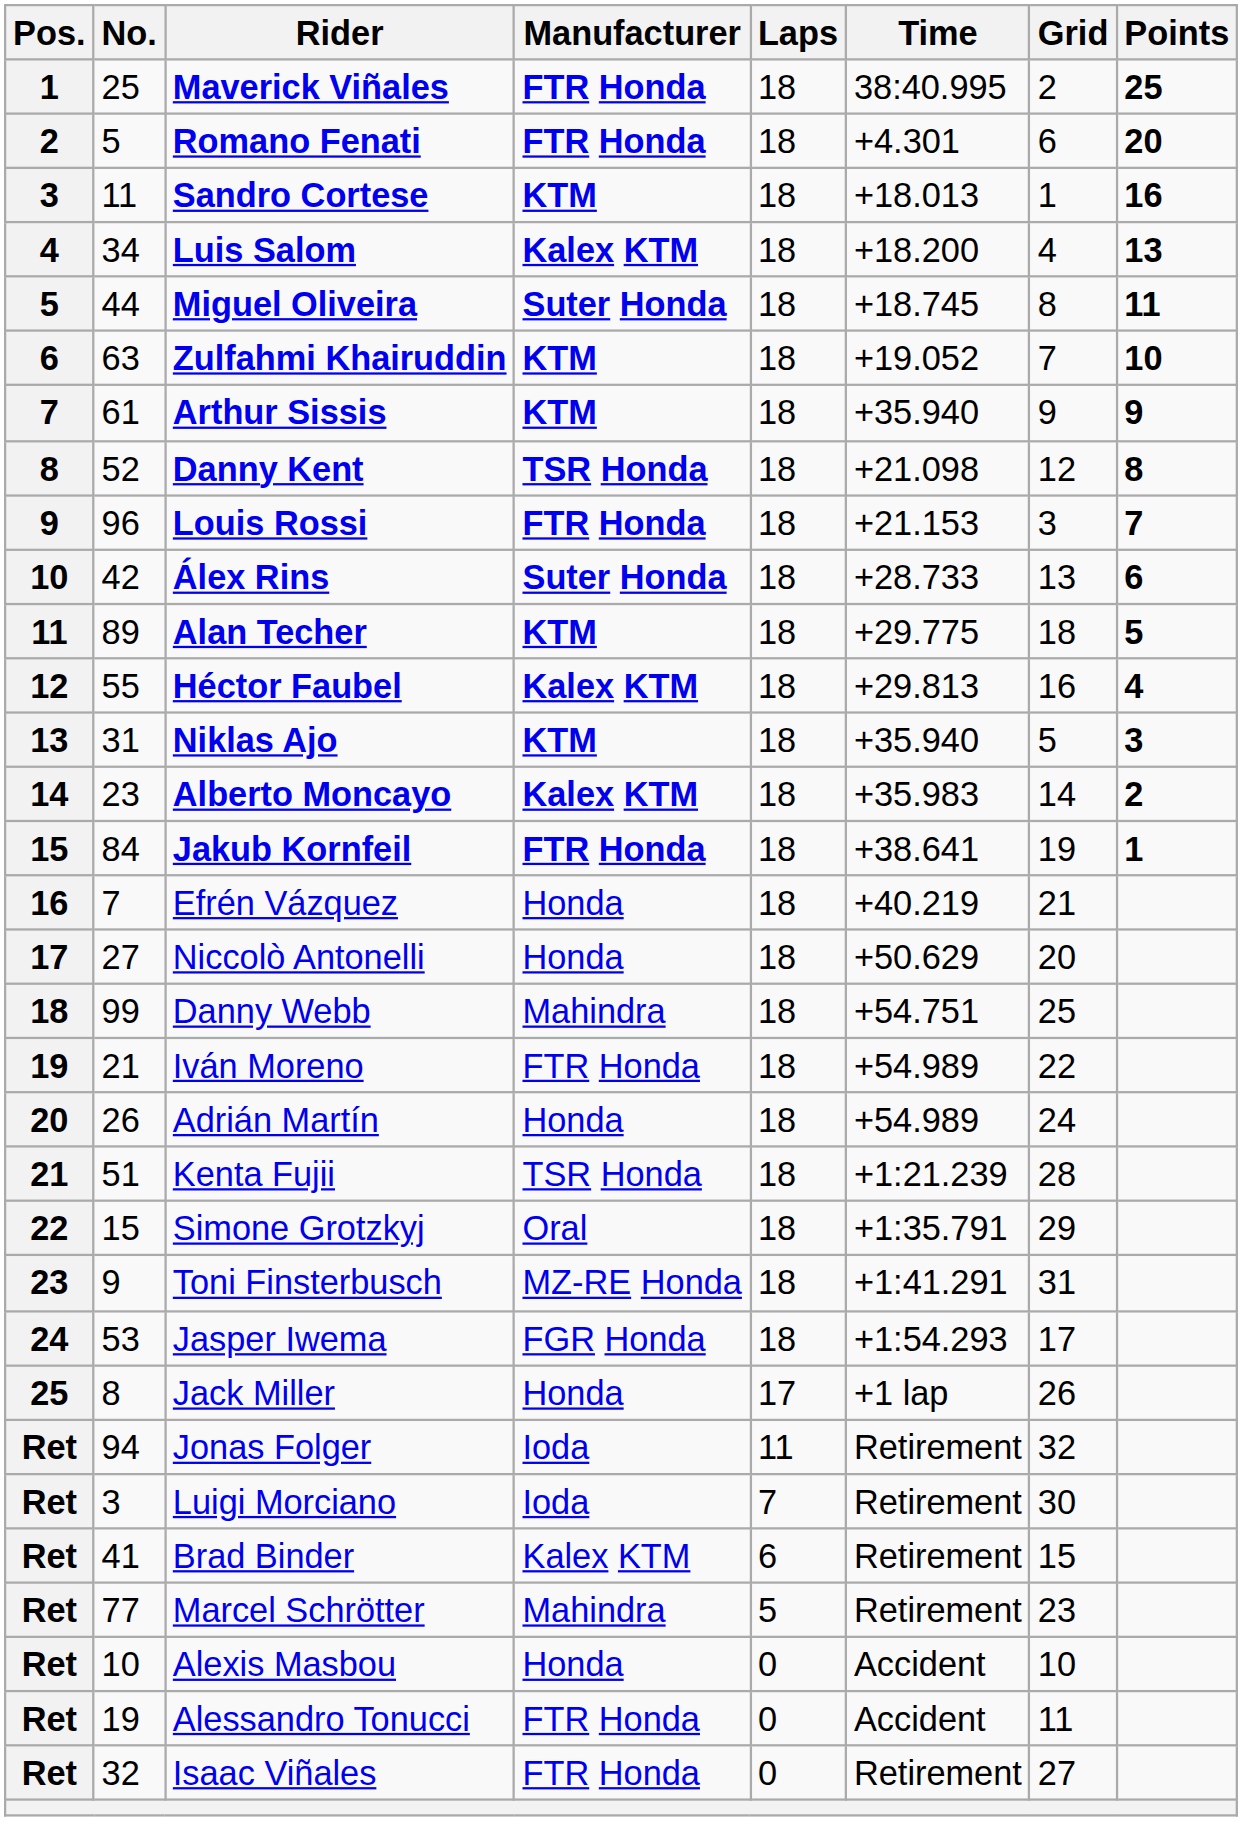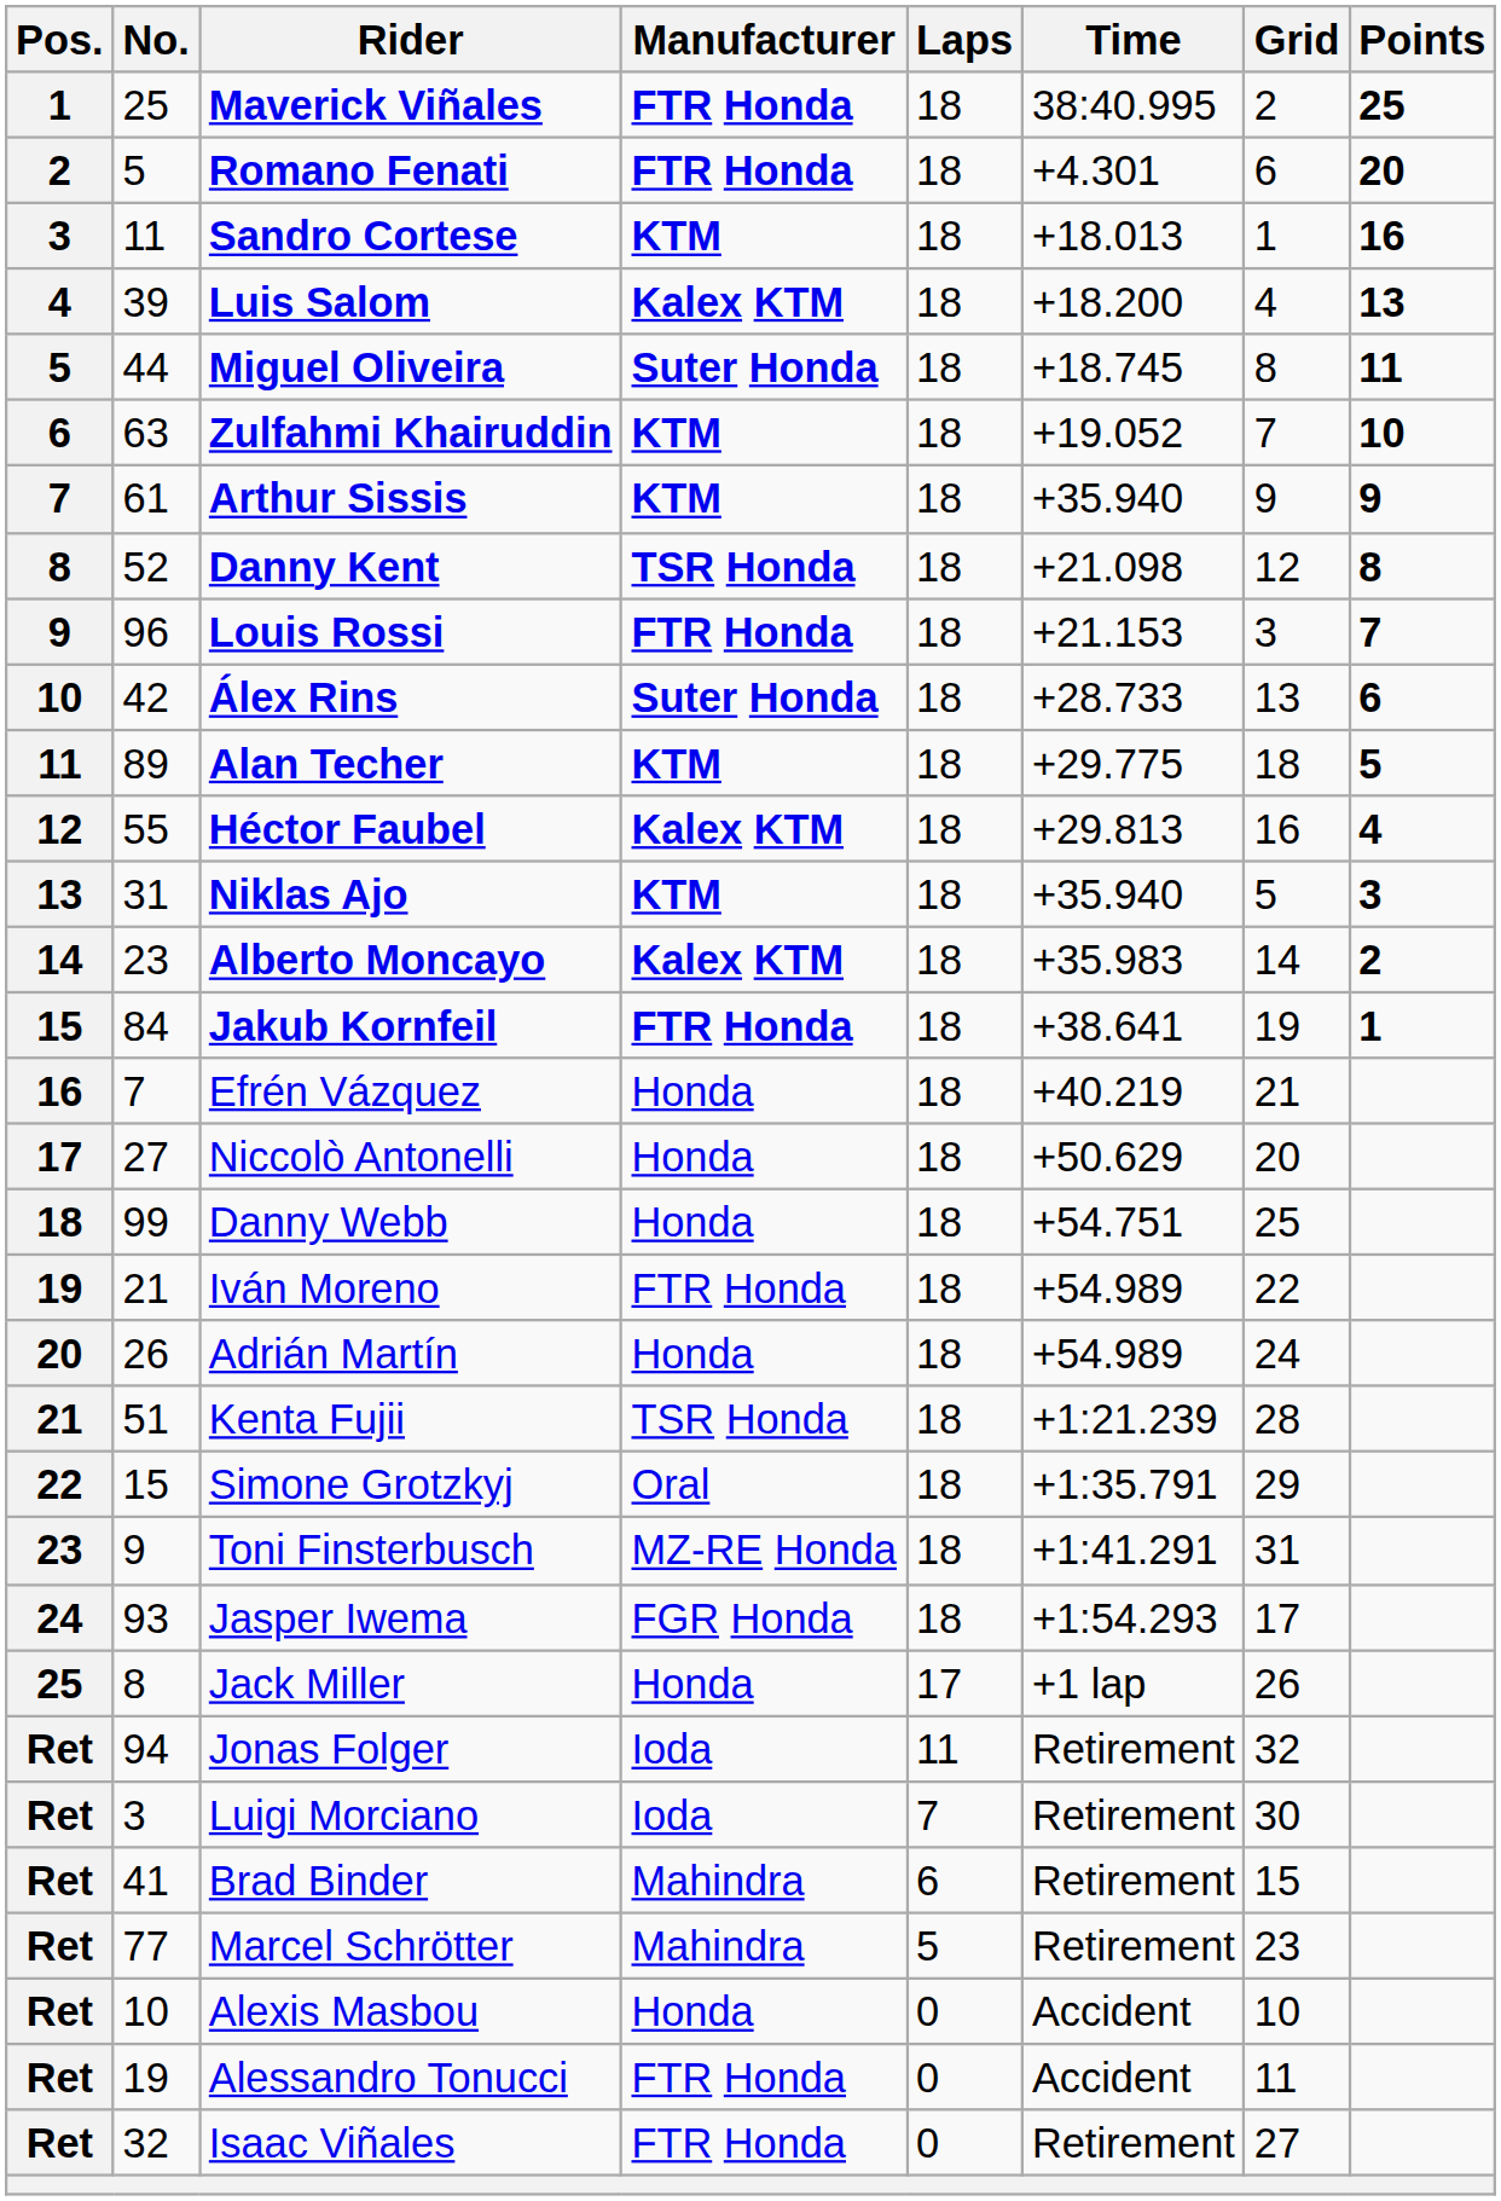 <table class="wikitable" style="font-size: 95%;">
 <tr>
 <th>Pos.</th>
 <th>No.</th>
 <th>Rider</th>
 <th>Manufacturer</th>
 <th>Laps</th>
 <th>Time</th>
 <th>Grid</th>
 <th>Points</th>
 </tr>
 <tr>
 <th>1</th>
 <td>25</td>
 <td> <strong><a href='#'>Maverick Viñales</a></strong></td>
 <td><strong><a href='#'>FTR</a> <a href='#'>Honda</a></strong></td>
 <td>18</td>
 <td>38:40.995</td>
 <td>2</td>
 <td><strong>25</strong></td>
 </tr>
 <tr>
 <th>2</th>
 <td>5</td>
 <td> <strong><a href='#'>Romano Fenati</a></strong></td>
 <td><strong><a href='#'>FTR</a> <a href='#'>Honda</a></strong></td>
 <td>18</td>
 <td>+4.301</td>
 <td>6</td>
 <td><strong>20</strong></td>
 </tr>
 <tr>
 <th>3</th>
 <td>11</td>
 <td> <strong><a href='#'>Sandro Cortese</a></strong></td>
 <td><strong><a href='#'>KTM</a></strong></td>
 <td>18</td>
 <td>+18.013</td>
 <td>1</td>
 <td><strong>16</strong></td>
 </tr>
 <tr>
 <th>4</th>
-<td>34</td>
+<td>39</td>
 <td> <strong><a href='#'>Luis Salom</a></strong></td>
 <td><strong><a href='#'>Kalex</a> <a href='#'>KTM</a></strong></td>
 <td>18</td>
 <td>+18.200</td>
 <td>4</td>
 <td><strong>13</strong></td>
 </tr>
 <tr>
 <th>5</th>
 <td>44</td>
 <td> <strong><a href='#'>Miguel Oliveira</a></strong></td>
 <td><strong><a href='#'>Suter</a> <a href='#'>Honda</a></strong></td>
 <td>18</td>
 <td>+18.745</td>
 <td>8</td>
 <td><strong>11</strong></td>
 </tr>
 <tr>
 <th>6</th>
 <td>63</td>
 <td> <strong><a href='#'>Zulfahmi Khairuddin</a></strong></td>
 <td><strong><a href='#'>KTM</a></strong></td>
 <td>18</td>
 <td>+19.052</td>
 <td>7</td>
 <td><strong>10</strong></td>
 </tr>
 <tr>
 <th>7</th>
 <td>61</td>
 <td> <strong><a href='#'>Arthur Sissis</a></strong></td>
 <td><strong><a href='#'>KTM</a></strong></td>
 <td>18</td>
 <td>+35.940</td>
 <td>9</td>
 <td><strong>9</strong></td>
 </tr>
 <tr>
 <th>8</th>
 <td>52</td>
 <td> <strong><a href='#'>Danny Kent</a></strong></td>
 <td><strong><a href='#'>TSR</a> <a href='#'>Honda</a></strong></td>
 <td>18</td>
 <td>+21.098</td>
 <td>12</td>
 <td><strong>8</strong></td>
 </tr>
 <tr>
 <th>9</th>
 <td>96</td>
 <td> <strong><a href='#'>Louis Rossi</a></strong></td>
 <td><strong><a href='#'>FTR</a> <a href='#'>Honda</a></strong></td>
 <td>18</td>
 <td>+21.153</td>
 <td>3</td>
 <td><strong>7</strong></td>
 </tr>
 <tr>
 <th>10</th>
 <td>42</td>
 <td> <strong><a href='#'>Álex Rins</a></strong></td>
 <td><strong><a href='#'>Suter</a> <a href='#'>Honda</a></strong></td>
 <td>18</td>
 <td>+28.733</td>
 <td>13</td>
 <td><strong>6</strong></td>
 </tr>
 <tr>
 <th>11</th>
 <td>89</td>
 <td> <strong><a href='#'>Alan Techer</a></strong></td>
 <td><strong><a href='#'>KTM</a></strong></td>
 <td>18</td>
 <td>+29.775</td>
 <td>18</td>
 <td><strong>5</strong></td>
 </tr>
 <tr>
 <th>12</th>
 <td>55</td>
 <td> <strong><a href='#'>Héctor Faubel</a></strong></td>
 <td><strong><a href='#'>Kalex</a> <a href='#'>KTM</a></strong></td>
 <td>18</td>
 <td>+29.813</td>
 <td>16</td>
 <td><strong>4</strong></td>
 </tr>
 <tr>
 <th>13</th>
 <td>31</td>
 <td> <strong><a href='#'>Niklas Ajo</a></strong></td>
 <td><strong><a href='#'>KTM</a></strong></td>
 <td>18</td>
 <td>+35.940</td>
 <td>5</td>
 <td><strong>3</strong></td>
 </tr>
 <tr>
 <th>14</th>
 <td>23</td>
 <td> <strong><a href='#'>Alberto Moncayo</a></strong></td>
 <td><strong><a href='#'>Kalex</a> <a href='#'>KTM</a></strong></td>
 <td>18</td>
 <td>+35.983</td>
 <td>14</td>
 <td><strong>2</strong></td>
 </tr>
 <tr>
 <th>15</th>
 <td>84</td>
 <td> <strong><a href='#'>Jakub Kornfeil</a></strong></td>
 <td><strong><a href='#'>FTR</a> <a href='#'>Honda</a></strong></td>
 <td>18</td>
 <td>+38.641</td>
 <td>19</td>
 <td><strong>1</strong></td>
 </tr>
 <tr>
 <th>16</th>
 <td>7</td>
 <td> <a href='#'>Efrén Vázquez</a></td>
 <td><a href='#'>Honda</a></td>
 <td>18</td>
 <td>+40.219</td>
 <td>21</td>
 <td></td>
 </tr>
 <tr>
 <th>17</th>
 <td>27</td>
 <td> <a href='#'>Niccolò Antonelli</a></td>
 <td><a href='#'>Honda</a></td>
 <td>18</td>
 <td>+50.629</td>
 <td>20</td>
 <td></td>
 </tr>
 <tr>
 <th>18</th>
 <td>99</td>
 <td> <a href='#'>Danny Webb</a></td>
-<td><a href='#'>Mahindra</a></td>
+<td><a href='#'>Honda</a></td>
 <td>18</td>
 <td>+54.751</td>
 <td>25</td>
 <td></td>
 </tr>
 <tr>
 <th>19</th>
 <td>21</td>
 <td> <a href='#'>Iván Moreno</a></td>
 <td><a href='#'>FTR</a> <a href='#'>Honda</a></td>
 <td>18</td>
 <td>+54.989</td>
 <td>22</td>
 <td></td>
 </tr>
 <tr>
 <th>20</th>
 <td>26</td>
 <td> <a href='#'>Adrián Martín</a></td>
 <td><a href='#'>Honda</a></td>
 <td>18</td>
 <td>+54.989</td>
 <td>24</td>
 <td></td>
 </tr>
 <tr>
 <th>21</th>
 <td>51</td>
 <td> <a href='#'>Kenta Fujii</a></td>
 <td><a href='#'>TSR</a> <a href='#'>Honda</a></td>
 <td>18</td>
 <td>+1:21.239</td>
 <td>28</td>
 <td></td>
 </tr>
 <tr>
 <th>22</th>
 <td>15</td>
 <td> <a href='#'>Simone Grotzkyj</a></td>
 <td><a href='#'>Oral</a></td>
 <td>18</td>
 <td>+1:35.791</td>
 <td>29</td>
 <td></td>
 </tr>
 <tr>
 <th>23</th>
 <td>9</td>
 <td> <a href='#'>Toni Finsterbusch</a></td>
 <td><a href='#'>MZ-RE</a> <a href='#'>Honda</a></td>
 <td>18</td>
 <td>+1:41.291</td>
 <td>31</td>
 <td></td>
 </tr>
 <tr>
 <th>24</th>
-<td>53</td>
+<td>93</td>
 <td> <a href='#'>Jasper Iwema</a></td>
 <td><a href='#'>FGR</a> <a href='#'>Honda</a></td>
 <td>18</td>
 <td>+1:54.293</td>
 <td>17</td>
 <td></td>
 </tr>
 <tr>
 <th>25</th>
 <td>8</td>
 <td> <a href='#'>Jack Miller</a></td>
 <td><a href='#'>Honda</a></td>
 <td>17</td>
 <td>+1 lap</td>
 <td>26</td>
 <td></td>
 </tr>
 <tr>
 <th>Ret</th>
 <td>94</td>
 <td> <a href='#'>Jonas Folger</a></td>
 <td><a href='#'>Ioda</a></td>
 <td>11</td>
 <td>Retirement</td>
 <td>32</td>
 <td></td>
 </tr>
 <tr>
 <th>Ret</th>
 <td>3</td>
 <td> <a href='#'>Luigi Morciano</a></td>
 <td><a href='#'>Ioda</a></td>
 <td>7</td>
 <td>Retirement</td>
 <td>30</td>
 <td></td>
 </tr>
 <tr>
 <th>Ret</th>
 <td>41</td>
 <td> <a href='#'>Brad Binder</a></td>
-<td><a href='#'>Kalex</a> <a href='#'>KTM</a></td>
+<td><a href='#'>Mahindra</a></td>
 <td>6</td>
 <td>Retirement</td>
 <td>15</td>
 <td></td>
 </tr>
 <tr>
 <th>Ret</th>
 <td>77</td>
 <td> <a href='#'>Marcel Schrötter</a></td>
 <td><a href='#'>Mahindra</a></td>
 <td>5</td>
 <td>Retirement</td>
 <td>23</td>
 <td></td>
 </tr>
 <tr>
 <th>Ret</th>
 <td>10</td>
 <td> <a href='#'>Alexis Masbou</a></td>
 <td><a href='#'>Honda</a></td>
 <td>0</td>
 <td>Accident</td>
 <td>10</td>
 <td></td>
 </tr>
 <tr>
 <th>Ret</th>
 <td>19</td>
 <td> <a href='#'>Alessandro Tonucci</a></td>
 <td><a href='#'>FTR</a> <a href='#'>Honda</a></td>
 <td>0</td>
 <td>Accident</td>
 <td>11</td>
 <td></td>
 </tr>
 <tr>
 <th>Ret</th>
 <td>32</td>
 <td> <a href='#'>Isaac Viñales</a></td>
 <td><a href='#'>FTR</a> <a href='#'>Honda</a></td>
 <td>0</td>
 <td>Retirement</td>
 <td>27</td>
 <td></td>
 </tr>
 <tr>
 <th colspan=8></th>
 </tr>
 </table>
